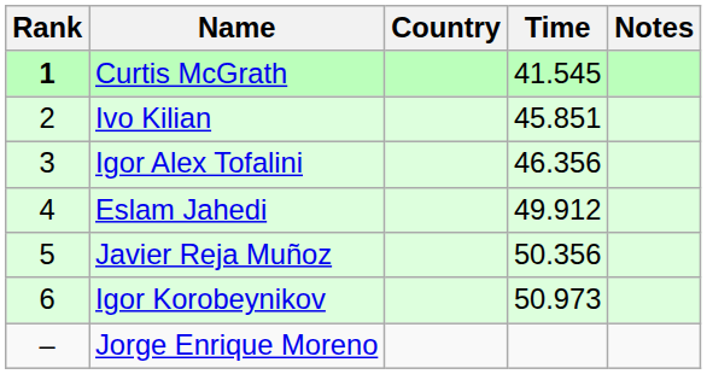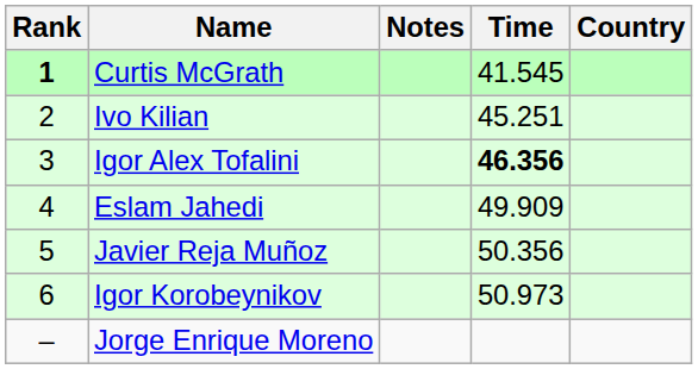 <table class="wikitable" style="text-align:center">
 <tr>
 <th>Rank</th>
 <th>Name</th>
+<th>Notes</th>
+<th>Time</th>
 <th>Country</th>
-<th>Time</th>
-<th>Notes</th>
 </tr>
 <tr bgcolor=bbffbb>
 <td><strong>1</strong></td>
 <td align="left"><a href='#'>Curtis McGrath</a></td>
+<td></td>
+<td>41.545</td>
 <td align="left"></td>
-<td>41.545</td>
-<td></td>
 </tr>
 <tr bgcolor=ddffdd>
 <td>2</td>
 <td align="left"><a href='#'>Ivo Kilian</a></td>
+<td></td>
+<td>45.251</td>
 <td align="left"></td>
-<td>45.851</td>
-<td></td>
 </tr>
 <tr bgcolor=ddffdd>
 <td>3</td>
 <td align="left"><a href='#'>Igor Alex Tofalini</a></td>
+<td></td>
+<td><strong>46.356</strong></td>
 <td align="left"></td>
-<td>46.356</td>
-<td></td>
 </tr>
 <tr bgcolor=ddffdd>
 <td>4</td>
 <td align="left"><a href='#'>Eslam Jahedi</a></td>
+<td></td>
+<td>49.909</td>
 <td align="left"></td>
-<td>49.912</td>
-<td></td>
 </tr>
 <tr bgcolor=ddffdd>
 <td>5</td>
 <td align="left"><a href='#'>Javier Reja Muñoz</a></td>
+<td></td>
+<td>50.356</td>
 <td align="left"></td>
-<td>50.356</td>
-<td></td>
 </tr>
 <tr bgcolor=ddffdd>
 <td>6</td>
 <td align="left"><a href='#'>Igor Korobeynikov</a></td>
+<td></td>
+<td>50.973</td>
 <td align="left"></td>
-<td>50.973</td>
-<td></td>
 </tr>
 <tr>
 <td>–</td>
 <td align="left"><a href='#'>Jorge Enrique Moreno</a></td>
-<td align="left"></td>
 <td></td>
 <td></td>
+<td align="left"></td>
 </tr>
 </table>
